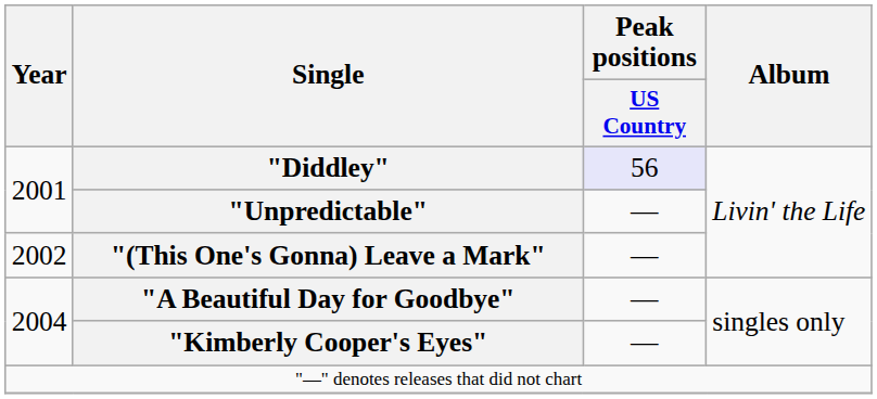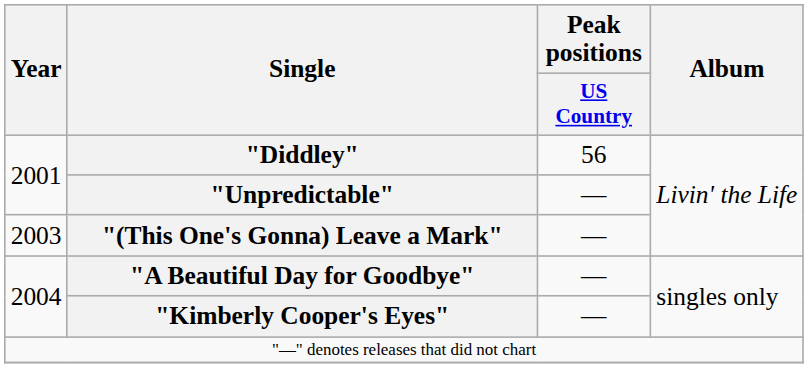 <table class="wikitable plainrowheaders" style="text-align:center;">
 <tr>
 <th rowspan="2">Year</th>
 <th rowspan="2" style="width:18em;">Single</th>
 <th colspan="1">Peak positions</th>
 <th rowspan="2">Album</th>
 </tr>
 <tr style="font-size:smaller;">
 <th width="65"><a href='#'>US Country</a></th>
 </tr>
 <tr>
 <td rowspan="2">2001</td>
 <th scope="row">"Diddley"</th>
-<td style="background: lavender;">56</td>
+<td>56</td>
 <td align="left" rowspan="3"><em>Livin' the Life</em></td>
 </tr>
 <tr>
 <th scope="row">"Unpredictable"</th>
 <td>—</td>
 </tr>
 <tr>
-<td>2002</td>
+<td>2003</td>
 <th scope="row">"(This One's Gonna) Leave a Mark"</th>
 <td>—</td>
 </tr>
 <tr>
 <td rowspan="2">2004</td>
 <th scope="row">"A Beautiful Day for Goodbye"</th>
 <td>—</td>
 <td align="left" rowspan="2">singles only</td>
 </tr>
 <tr>
 <th scope="row">"Kimberly Cooper's Eyes"</th>
 <td>—</td>
 </tr>
 <tr>
 <td colspan="4" style="font-size:8pt">"—" denotes releases that did not chart</td>
 </tr>
 <tr>
 </tr>
 </table>
